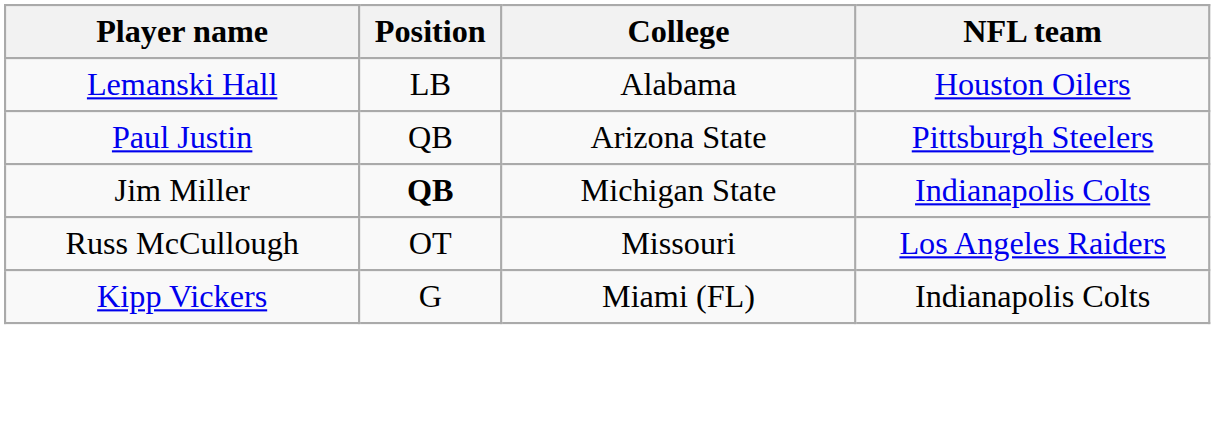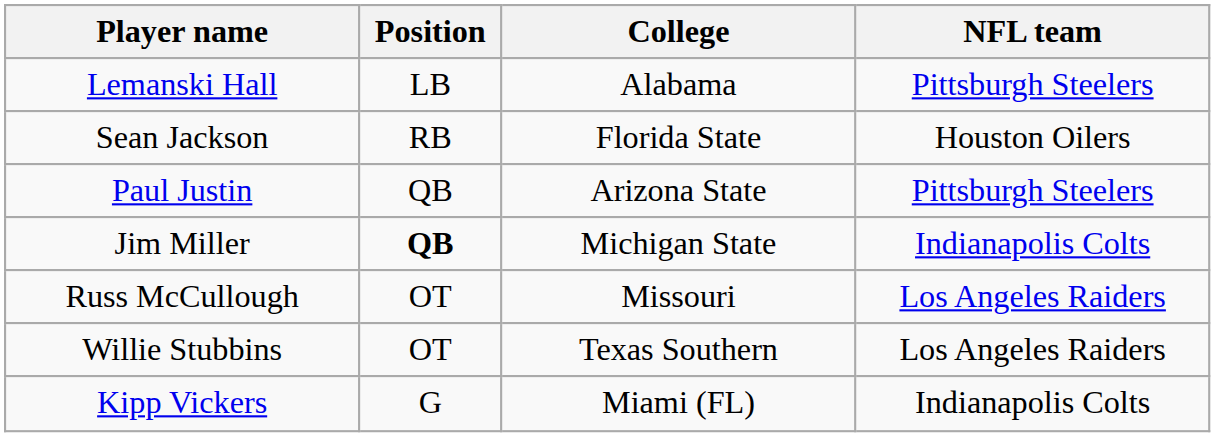 <table class="wikitable" style="font-size:95%; text-align:center">
 <tr>
 <th width="160">Player name</th>
 <th width="60">Position</th>
 <th width="160">College</th>
 <th width="160">NFL team</th>
 </tr>
 <tr>
 <td><a href='#'>Lemanski Hall</a></td>
 <td>LB</td>
 <td>Alabama</td>
-<td><a href='#'>Houston Oilers</a></td>
+<td><a href='#'>Pittsburgh Steelers</a></td>
+</tr>
+<tr>
+<td>Sean Jackson</td>
+<td>RB</td>
+<td>Florida State</td>
+<td>Houston Oilers</td>
 </tr>
 <tr>
 <td><a href='#'>Paul Justin</a></td>
 <td>QB</td>
 <td>Arizona State</td>
 <td><a href='#'>Pittsburgh Steelers</a></td>
 </tr>
 <tr>
 <td>Jim Miller</td>
 <td><strong>QB</strong></td>
 <td>Michigan State</td>
 <td><a href='#'>Indianapolis Colts</a></td>
 </tr>
 <tr>
 <td>Russ McCullough</td>
 <td>OT</td>
 <td>Missouri</td>
 <td><a href='#'>Los Angeles Raiders</a></td>
 </tr>
 <tr>
+<td>Willie Stubbins</td>
+<td>OT</td>
+<td>Texas Southern</td>
+<td>Los Angeles Raiders</td>
+</tr>
+<tr>
 <td><a href='#'>Kipp Vickers</a></td>
 <td>G</td>
 <td>Miami (FL)</td>
 <td>Indianapolis Colts</td>
 </tr>
 </table>
